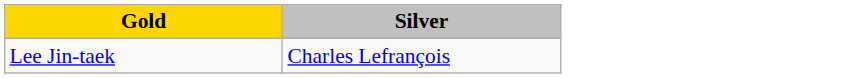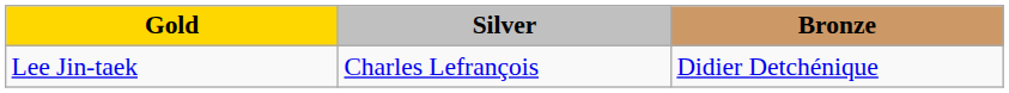 <table class="wikitable" style="text-align:left">
 <tr align="center">
 <td width=200 bgcolor=gold><strong>Gold</strong></td>
 <td width=200 bgcolor=silver><strong>Silver</strong></td>
+<td width=200 bgcolor=CC9966><strong>Bronze</strong></td>
 </tr>
 <tr>
 <td><a href='#'>Lee Jin-taek</a><br><em></em></td>
 <td><a href='#'>Charles Lefrançois</a><br><em></em></td>
+<td><a href='#'>Didier Detchénique</a><br><em></em></td>
 </tr>
 </table>
